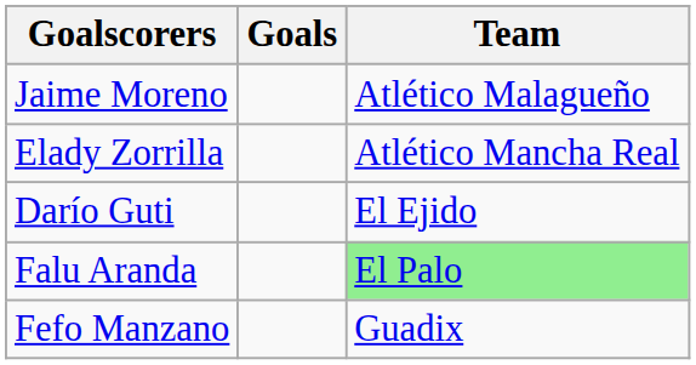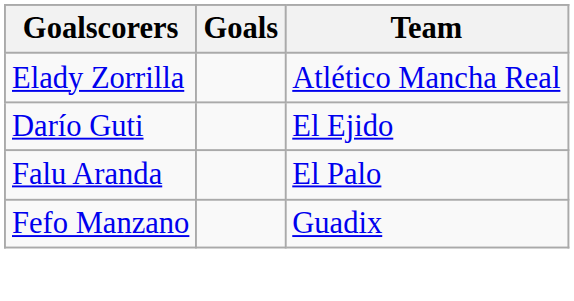 <table class="wikitable sortable" class="wikitable">
 <tr style="background:#ccc; text-align:center;">
 <th>Goalscorers</th>
 <th>Goals</th>
 <th>Team</th>
-</tr>
-<tr>
-<td> <a href='#'>Jaime Moreno</a></td>
-<td></td>
-<td><a href='#'>Atlético Malagueño</a></td>
 </tr>
 <tr>
 <td> <a href='#'>Elady Zorrilla</a></td>
 <td></td>
 <td><a href='#'>Atlético Mancha Real</a></td>
 </tr>
 <tr>
 <td> <a href='#'>Darío Guti</a></td>
 <td></td>
 <td><a href='#'>El Ejido</a></td>
 </tr>
 <tr>
 <td> <a href='#'>Falu Aranda</a></td>
 <td></td>
-<td style="background: lightgreen;"><a href='#'>El Palo</a></td>
+<td><a href='#'>El Palo</a></td>
 </tr>
 <tr>
 <td> <a href='#'>Fefo Manzano</a></td>
 <td></td>
 <td><a href='#'>Guadix</a></td>
 </tr>
 </table>
